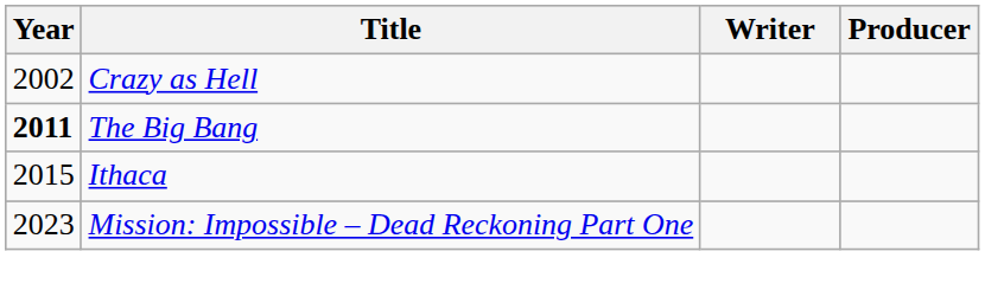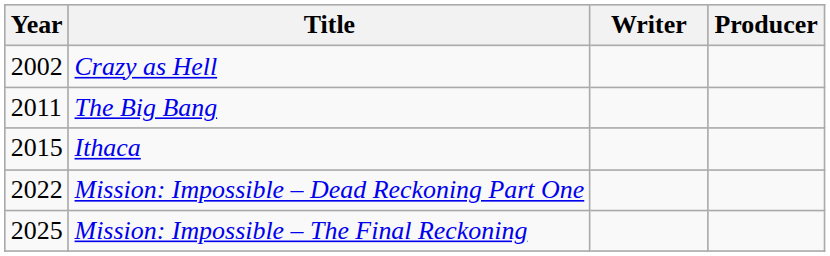 <table class="wikitable">
 <tr>
 <th>Year</th>
 <th>Title</th>
 <th width=65>Writer</th>
 <th width=65>Producer</th>
 </tr>
 <tr>
 <td>2002</td>
 <td><em><a href='#'>Crazy as Hell</a></em></td>
 <td></td>
 <td></td>
 </tr>
 <tr>
-<td><strong>2011</strong></td>
+<td>2011</td>
 <td><em><a href='#'>The Big Bang</a></em></td>
 <td></td>
 <td></td>
 </tr>
 <tr>
 <td>2015</td>
 <td><em><a href='#'>Ithaca</a></em></td>
 <td></td>
 <td></td>
 </tr>
 <tr>
-<td>2023</td>
+<td>2022</td>
 <td><em><a href='#'>Mission: Impossible – Dead Reckoning Part One</a></em></td>
 <td></td>
 <td></td>
 </tr>
+<tr>
+<td>2025</td>
+<td><em><a href='#'>Mission: Impossible – The Final Reckoning</a></em></td>
+<td></td>
+<td></td>
+</tr>
 </table>
